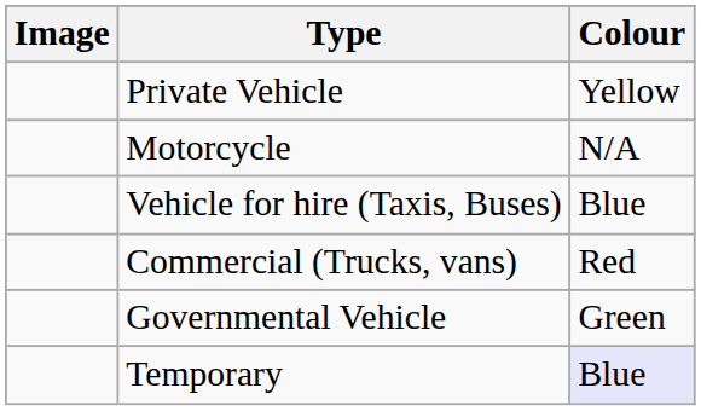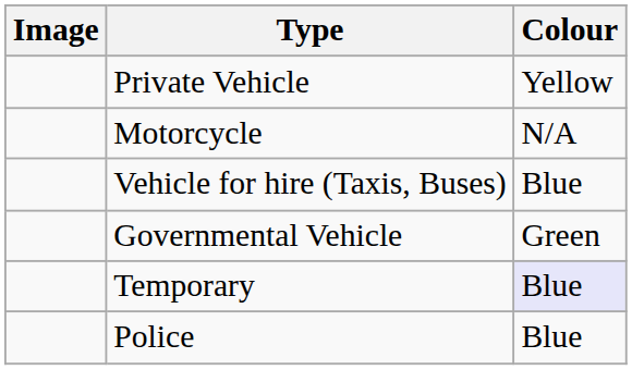 <table class=wikitable>
 <tr>
 <th>Image</th>
 <th>Type</th>
 <th>Colour</th>
 </tr>
 <tr>
 <td><br></td>
 <td>Private Vehicle</td>
 <td>Yellow</td>
 </tr>
 <tr>
 <td><br></td>
 <td>Motorcycle</td>
 <td>N/A</td>
 </tr>
 <tr>
 <td><br></td>
 <td>Vehicle for hire (Taxis, Buses)</td>
 <td>Blue</td>
 </tr>
 <tr>
 <td><br></td>
-<td>Commercial (Trucks, vans)</td>
-<td>Red</td>
-</tr>
-<tr>
-<td><br></td>
 <td>Governmental Vehicle</td>
 <td>Green</td>
 </tr>
 <tr>
 <td><br></td>
 <td>Temporary</td>
 <td style="background: lavender;">Blue</td>
 </tr>
+<tr>
+<td><br></td>
+<td>Police</td>
+<td>Blue</td>
+</tr>
 </table>
